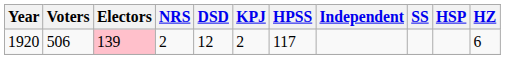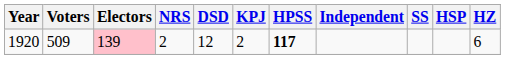 <table class="wikitable sortable sticky-header">
 <tr>
 <th>Year</th>
 <th>Voters</th>
 <th>Electors</th>
 <th><a href='#'>NRS</a></th>
 <th><a href='#'>DSD</a></th>
 <th><a href='#'>KPJ</a></th>
 <th><a href='#'>HPSS</a></th>
 <th><a href='#'>Independent</a></th>
 <th><a href='#'>SS</a></th>
 <th><a href='#'>HSP</a></th>
 <th><a href='#'>HZ</a></th>
 </tr>
 <tr>
 <td>1920</td>
-<td>506</td>
+<td>509</td>
 <td style="background: pink;">139</td>
 <td>2</td>
 <td>12</td>
 <td>2</td>
-<td>117</td>
+<td><strong>117</strong></td>
 <td></td>
 <td></td>
 <td></td>
 <td>6</td>
 </tr>
 <tr>
 </tr>
 </table>
